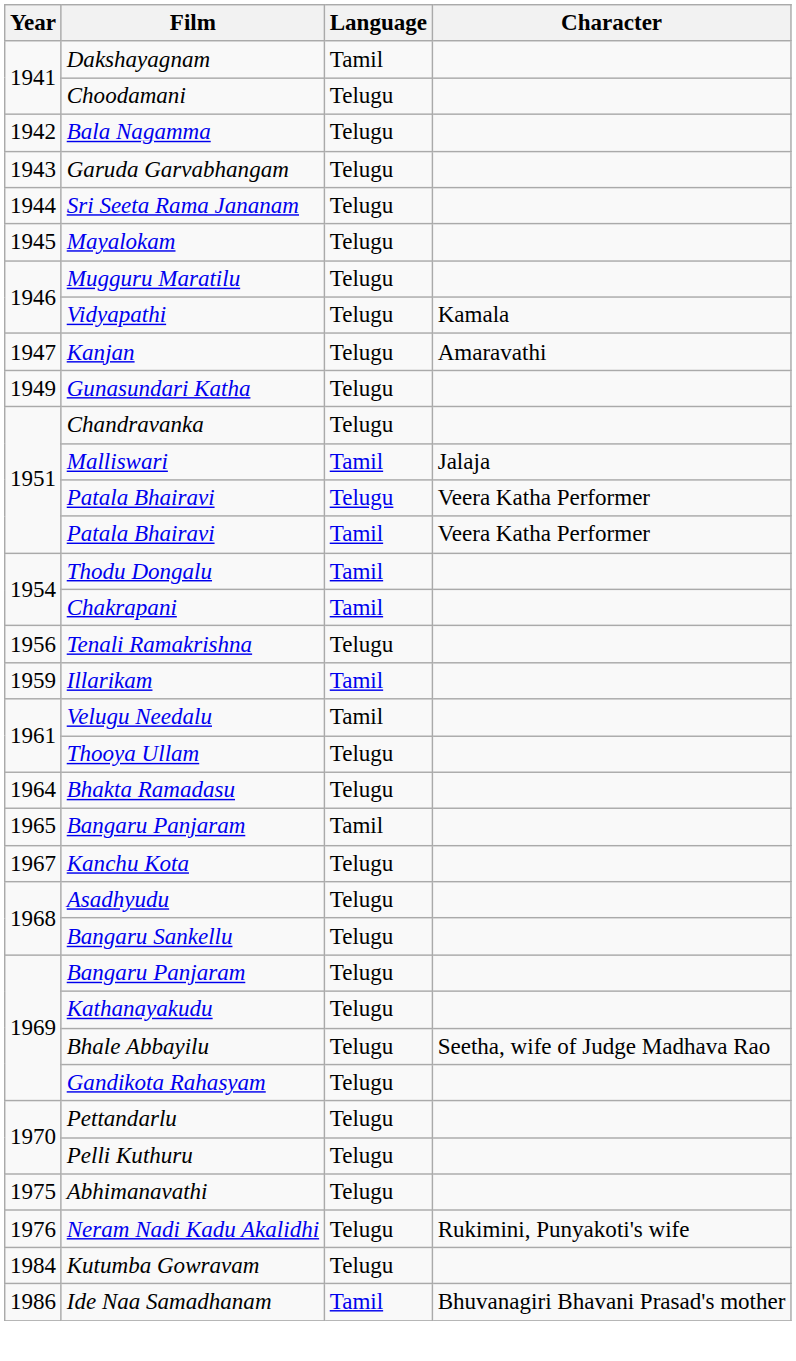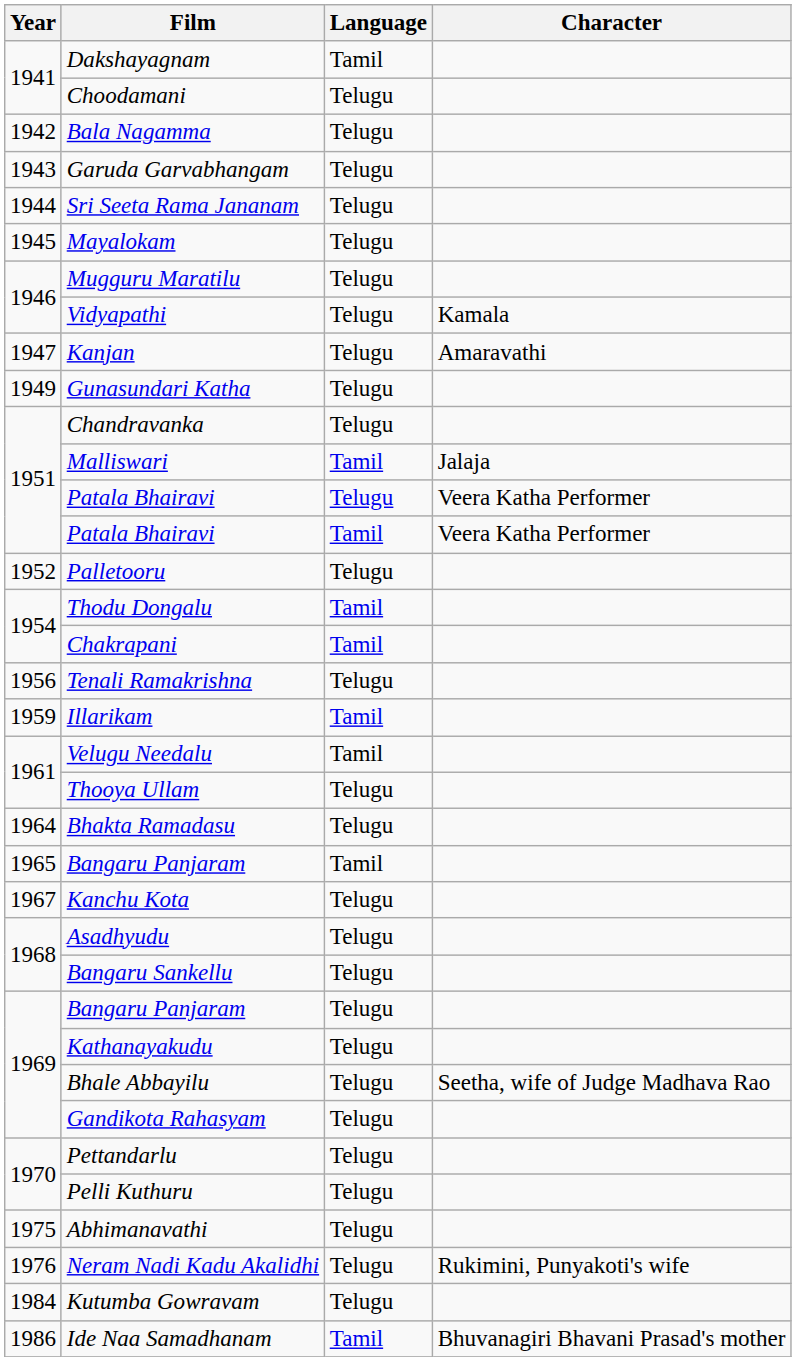 <table class="wikitable">
 <tr>
 <th>Year</th>
 <th>Film</th>
 <th>Language</th>
 <th>Character</th>
 </tr>
 <tr>
 <td rowspan="2">1941</td>
 <td><em>Dakshayagnam</em></td>
 <td>Tamil</td>
 <td></td>
 </tr>
 <tr>
 <td><em>Choodamani</em></td>
 <td>Telugu</td>
 <td></td>
 </tr>
 <tr>
 <td>1942</td>
 <td><em><a href='#'>Bala Nagamma</a></em></td>
 <td>Telugu</td>
 <td></td>
 </tr>
 <tr>
 <td>1943</td>
 <td><em>Garuda Garvabhangam</em></td>
 <td>Telugu</td>
 <td></td>
 </tr>
 <tr>
 <td>1944</td>
 <td><em><a href='#'>Sri Seeta Rama Jananam</a></em></td>
 <td>Telugu</td>
 <td></td>
 </tr>
 <tr>
 <td>1945</td>
 <td><em><a href='#'>Mayalokam</a></em></td>
 <td>Telugu</td>
 <td></td>
 </tr>
 <tr>
 <td rowspan="2">1946</td>
 <td><em><a href='#'>Mugguru Maratilu</a></em></td>
 <td>Telugu</td>
 <td></td>
 </tr>
 <tr>
 <td><em><a href='#'>Vidyapathi</a></em></td>
 <td>Telugu</td>
 <td>Kamala</td>
 </tr>
 <tr>
 <td>1947</td>
 <td><em><a href='#'>Kanjan</a></em></td>
 <td>Telugu</td>
 <td>Amaravathi</td>
 </tr>
 <tr>
 <td>1949</td>
 <td><em><a href='#'>Gunasundari Katha</a></em></td>
 <td>Telugu</td>
 <td></td>
 </tr>
 <tr>
 <td rowspan="4">1951</td>
 <td><em>Chandravanka</em></td>
 <td>Telugu</td>
 <td></td>
 </tr>
 <tr>
 <td><em><a href='#'>Malliswari</a></em></td>
 <td><a href='#'>Tamil</a></td>
 <td>Jalaja</td>
 </tr>
 <tr>
 <td><em><a href='#'>Patala Bhairavi</a></em></td>
 <td><a href='#'>Telugu</a></td>
 <td>Veera Katha Performer</td>
 </tr>
 <tr>
 <td><em><a href='#'>Patala Bhairavi</a></em></td>
 <td><a href='#'>Tamil</a></td>
 <td>Veera Katha Performer</td>
+</tr>
+<tr>
+<td>1952</td>
+<td><em><a href='#'>Palletooru</a></em></td>
+<td>Telugu</td>
+<td></td>
 </tr>
 <tr>
 <td rowspan="2">1954</td>
 <td><em><a href='#'>Thodu Dongalu</a></em></td>
 <td><a href='#'>Tamil</a></td>
 <td></td>
 </tr>
 <tr>
 <td><em><a href='#'>Chakrapani</a></em></td>
 <td><a href='#'>Tamil</a></td>
 <td></td>
 </tr>
 <tr>
 <td>1956</td>
 <td><em><a href='#'>Tenali Ramakrishna</a></em></td>
 <td>Telugu</td>
 <td></td>
 </tr>
 <tr>
 <td>1959</td>
 <td><em><a href='#'>Illarikam</a></em></td>
 <td><a href='#'>Tamil</a></td>
 <td></td>
 </tr>
 <tr>
 <td rowspan="2">1961</td>
 <td><em><a href='#'>Velugu Needalu</a></em></td>
 <td>Tamil</td>
 <td></td>
 </tr>
 <tr>
 <td><em><a href='#'>Thooya Ullam</a></em></td>
 <td>Telugu</td>
 <td></td>
 </tr>
 <tr>
 <td>1964</td>
 <td><em><a href='#'>Bhakta Ramadasu</a></em></td>
 <td>Telugu</td>
 <td></td>
 </tr>
 <tr>
 <td>1965</td>
 <td><em><a href='#'>Bangaru Panjaram</a></em></td>
 <td>Tamil</td>
 <td></td>
 </tr>
 <tr>
 <td>1967</td>
 <td><em><a href='#'>Kanchu Kota</a></em></td>
 <td>Telugu</td>
 <td></td>
 </tr>
 <tr>
 <td rowspan="2">1968</td>
 <td><em><a href='#'>Asadhyudu</a></em></td>
 <td>Telugu</td>
 <td></td>
 </tr>
 <tr>
 <td><em><a href='#'>Bangaru Sankellu</a></em></td>
 <td>Telugu</td>
 <td></td>
 </tr>
 <tr>
 <td rowspan="4">1969</td>
 <td><em><a href='#'>Bangaru Panjaram</a></em></td>
 <td>Telugu</td>
 <td></td>
 </tr>
 <tr>
 <td><em><a href='#'>Kathanayakudu</a></em></td>
 <td>Telugu</td>
 <td></td>
 </tr>
 <tr>
 <td><em>Bhale Abbayilu</em></td>
 <td>Telugu</td>
 <td>Seetha, wife of Judge Madhava Rao</td>
 </tr>
 <tr>
 <td><em><a href='#'>Gandikota Rahasyam</a></em></td>
 <td>Telugu</td>
 <td></td>
 </tr>
 <tr>
 <td rowspan="2">1970</td>
 <td><em>Pettandarlu</em></td>
 <td>Telugu</td>
 <td></td>
 </tr>
 <tr>
 <td><em>Pelli Kuthuru</em></td>
 <td>Telugu</td>
 <td></td>
 </tr>
 <tr>
 <td>1975</td>
 <td><em>Abhimanavathi</em></td>
 <td>Telugu</td>
 <td></td>
 </tr>
 <tr>
 <td>1976</td>
 <td><em><a href='#'>Neram Nadi Kadu Akalidhi</a></em></td>
 <td>Telugu</td>
 <td>Rukimini, Punyakoti's wife</td>
 </tr>
 <tr>
 <td>1984</td>
 <td><em>Kutumba Gowravam</em></td>
 <td>Telugu</td>
 <td></td>
 </tr>
 <tr>
 <td>1986</td>
 <td><em>Ide Naa Samadhanam</em></td>
 <td><a href='#'>Tamil</a></td>
 <td>Bhuvanagiri Bhavani Prasad's mother</td>
 </tr>
 </table>
